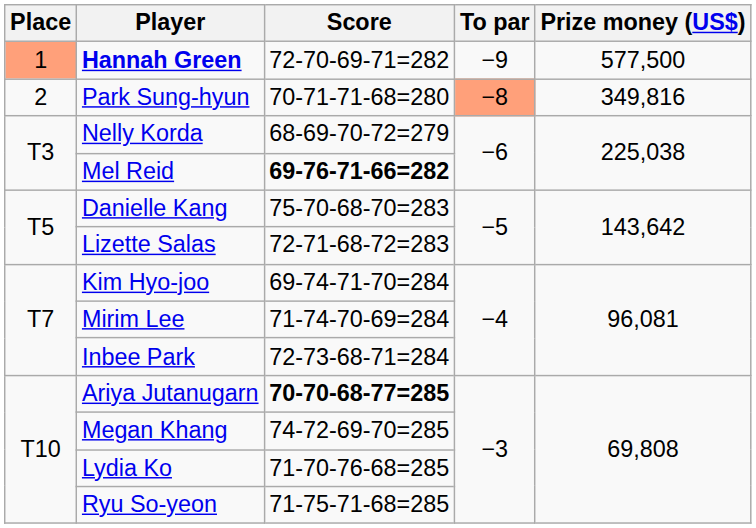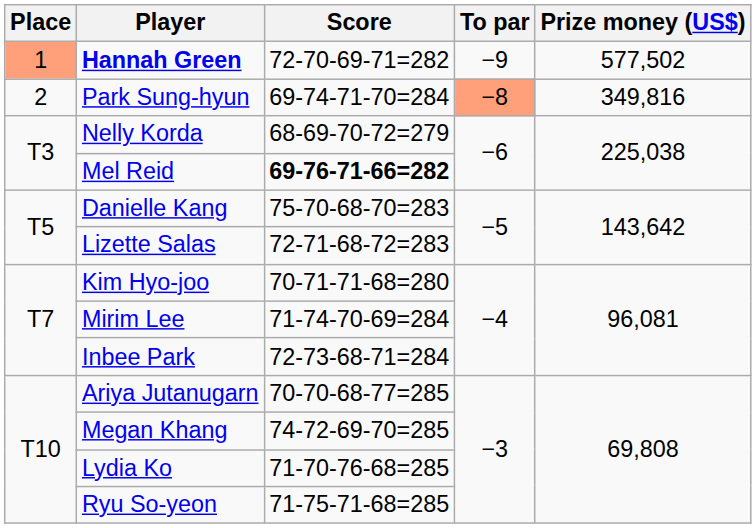 <table class="wikitable">
 <tr>
 <th>Place</th>
 <th>Player</th>
 <th>Score</th>
 <th>To par</th>
 <th>Prize money (<a href='#'>US$</a>)</th>
 </tr>
 <tr>
 <td align=center style="background: lightsalmon;">1</td>
 <td> <strong><a href='#'>Hannah Green</a></strong></td>
 <td>72-70-69-71=282</td>
 <td align=center>−9</td>
-<td align=center>577,500</td>
+<td align=center>577,502</td>
 </tr>
 <tr>
 <td align=center>2</td>
 <td> <a href='#'>Park Sung-hyun</a></td>
-<td>70-71-71-68=280</td>
+<td>69-74-71-70=284</td>
 <td align=center style="background: lightsalmon;">−8</td>
 <td align=center>349,816</td>
 </tr>
 <tr>
 <td align=center rowspan=2>T3</td>
 <td> <a href='#'>Nelly Korda</a></td>
 <td>68-69-70-72=279</td>
 <td align=center rowspan=2>−6</td>
 <td rowspan="2" align="center">225,038</td>
 </tr>
 <tr>
 <td> <a href='#'>Mel Reid</a></td>
 <td><strong>69-76-71-66=282</strong></td>
 </tr>
 <tr>
 <td align=center rowspan=2>T5</td>
 <td> <a href='#'>Danielle Kang</a></td>
 <td>75-70-68-70=283</td>
 <td align=center rowspan=2>−5</td>
 <td rowspan="2" align="center">143,642</td>
 </tr>
 <tr>
 <td> <a href='#'>Lizette Salas</a></td>
 <td>72-71-68-72=283</td>
 </tr>
 <tr>
 <td align=center rowspan=3>T7</td>
 <td> <a href='#'>Kim Hyo-joo</a></td>
-<td>69-74-71-70=284</td>
+<td>70-71-71-68=280</td>
 <td align=center rowspan=3>−4</td>
 <td rowspan="3" align="center">96,081</td>
 </tr>
 <tr>
 <td> <a href='#'>Mirim Lee</a></td>
 <td>71-74-70-69=284</td>
 </tr>
 <tr>
 <td> <a href='#'>Inbee Park</a></td>
 <td>72-73-68-71=284</td>
 </tr>
 <tr>
 <td align=center rowspan=4>T10</td>
 <td> <a href='#'>Ariya Jutanugarn</a></td>
-<td><strong>70-70-68-77=285</strong></td>
+<td>70-70-68-77=285</td>
 <td align=center rowspan=4>−3</td>
 <td rowspan="4" align="center">69,808</td>
 </tr>
 <tr>
 <td> <a href='#'>Megan Khang</a></td>
 <td>74-72-69-70=285</td>
 </tr>
 <tr>
 <td> <a href='#'>Lydia Ko</a></td>
 <td>71-70-76-68=285</td>
 </tr>
 <tr>
 <td> <a href='#'>Ryu So-yeon</a></td>
 <td>71-75-71-68=285</td>
 </tr>
 </table>
